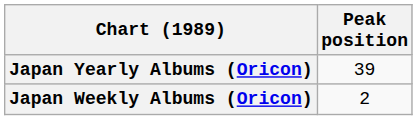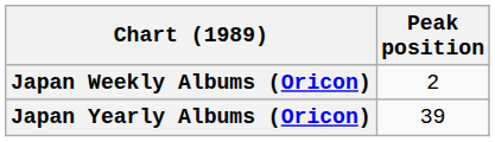 <table class="wikitable sortable plainrowheaders" style="text-align:center;">
 <tr>
 <th scope="col">Chart (1989)</th>
 <th scope="col">Peak<br>position</th>
 </tr>
 <tr>
+<th scope="row">Japan Weekly Albums (<a href='#'>Oricon</a>)</th>
+<td style="text-align:center;">2</td>
+</tr>
+<tr>
 <th scope="row">Japan Yearly Albums (<a href='#'>Oricon</a>)</th>
 <td style="text-align:center;">39</td>
 </tr>
-<tr>
-<th scope="row">Japan Weekly Albums (<a href='#'>Oricon</a>)</th>
-<td style="text-align:center;">2</td>
-</tr>
 </table>
